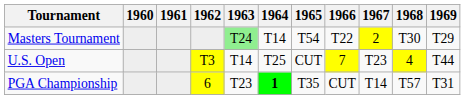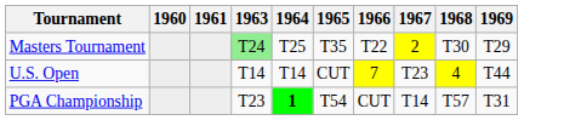 <table class="wikitable" style="font-size:95%;text-align:center;">
 <tr>
 <th>Tournament</th>
 <th>1960</th>
 <th>1961</th>
-<th>1962</th>
 <th>1963</th>
 <th>1964</th>
 <th>1965</th>
 <th>1966</th>
 <th>1967</th>
 <th>1968</th>
 <th>1969</th>
 </tr>
 <tr>
 <td align=left><a href='#'>Masters Tournament</a></td>
 <td style="background:#eeeeee;"></td>
 <td style="background:#eeeeee;"></td>
-<td style="background:#eeeeee;"></td>
 <td style="background: lightgreen;">T24</td>
-<td>T14</td>
-<td>T54</td>
+<td>T25</td>
+<td>T35</td>
 <td>T22</td>
 <td style="background:yellow;">2</td>
 <td>T30</td>
 <td>T29</td>
 </tr>
 <tr>
 <td align=left><a href='#'>U.S. Open</a></td>
 <td style="background:#eeeeee;"></td>
 <td style="background:#eeeeee;"></td>
-<td style="background:yellow;">T3</td>
 <td>T14</td>
-<td>T25</td>
+<td>T14</td>
 <td>CUT</td>
 <td style="background:yellow;">7</td>
 <td>T23</td>
 <td style="background:yellow;">4</td>
 <td>T44</td>
 </tr>
 <tr>
 <td align=left><a href='#'>PGA Championship</a></td>
 <td style="background:#eeeeee;"></td>
 <td style="background:#eeeeee;"></td>
-<td style="background:yellow;">6</td>
 <td>T23</td>
 <td style="background:lime;"><strong>1</strong></td>
-<td>T35</td>
+<td>T54</td>
 <td>CUT</td>
 <td>T14</td>
 <td>T57</td>
 <td>T31</td>
 </tr>
 </table>
